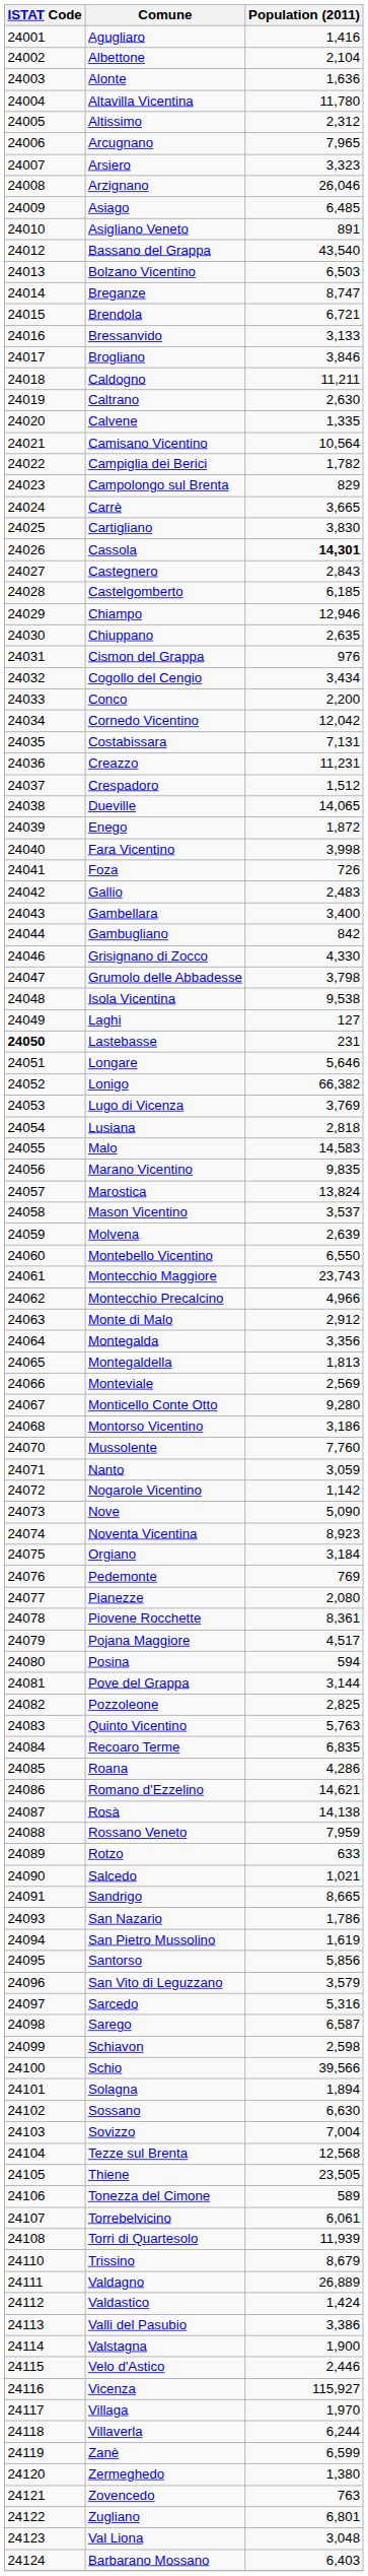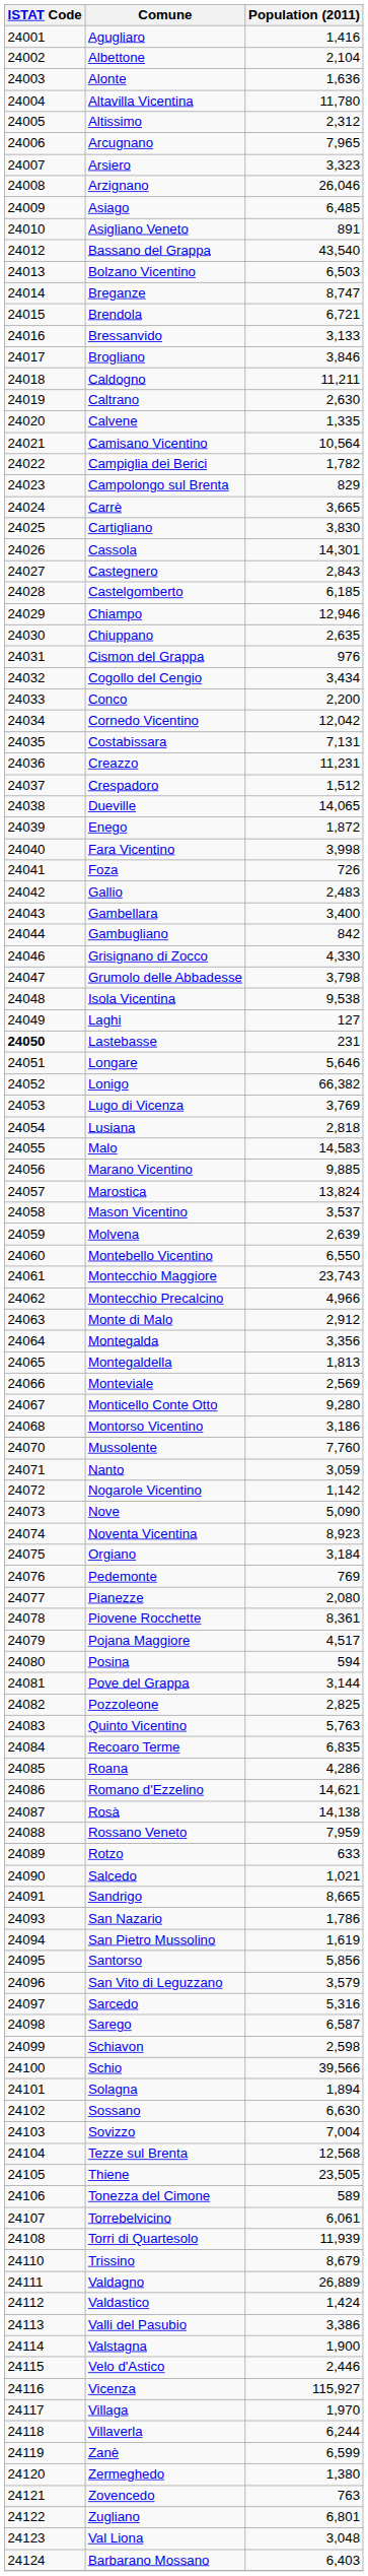 <table class="wikitable sortable">
 <tr>
 <th><a href='#'>ISTAT</a> Code</th>
 <th>Comune</th>
 <th>Population (2011)</th>
 </tr>
 <tr>
 <td>24001</td>
 <td><a href='#'>Agugliaro</a></td>
 <td align="right">1,416</td>
 </tr>
 <tr>
 <td>24002</td>
 <td><a href='#'>Albettone</a></td>
 <td align="right">2,104</td>
 </tr>
 <tr>
 <td>24003</td>
 <td><a href='#'>Alonte</a></td>
 <td align="right">1,636</td>
 </tr>
 <tr>
 <td>24004</td>
 <td><a href='#'>Altavilla Vicentina</a></td>
 <td align="right">11,780</td>
 </tr>
 <tr>
 <td>24005</td>
 <td><a href='#'>Altissimo</a></td>
 <td align="right">2,312</td>
 </tr>
 <tr>
 <td>24006</td>
 <td><a href='#'>Arcugnano</a></td>
 <td align="right">7,965</td>
 </tr>
 <tr>
 <td>24007</td>
 <td><a href='#'>Arsiero</a></td>
 <td align="right">3,323</td>
 </tr>
 <tr>
 <td>24008</td>
 <td><a href='#'>Arzignano</a></td>
 <td align="right">26,046</td>
 </tr>
 <tr>
 <td>24009</td>
 <td><a href='#'>Asiago</a></td>
 <td align="right">6,485</td>
 </tr>
 <tr>
 <td>24010</td>
 <td><a href='#'>Asigliano Veneto</a></td>
 <td align="right">891</td>
 </tr>
 <tr>
 <td>24012</td>
 <td><a href='#'>Bassano del Grappa</a></td>
 <td align="right">43,540</td>
 </tr>
 <tr>
 <td>24013</td>
 <td><a href='#'>Bolzano Vicentino</a></td>
 <td align="right">6,503</td>
 </tr>
 <tr>
 <td>24014</td>
 <td><a href='#'>Breganze</a></td>
 <td align="right">8,747</td>
 </tr>
 <tr>
 <td>24015</td>
 <td><a href='#'>Brendola</a></td>
 <td align="right">6,721</td>
 </tr>
 <tr>
 <td>24016</td>
 <td><a href='#'>Bressanvido</a></td>
 <td align="right">3,133</td>
 </tr>
 <tr>
 <td>24017</td>
 <td><a href='#'>Brogliano</a></td>
 <td align="right">3,846</td>
 </tr>
 <tr>
 <td>24018</td>
 <td><a href='#'>Caldogno</a></td>
 <td align="right">11,211</td>
 </tr>
 <tr>
 <td>24019</td>
 <td><a href='#'>Caltrano</a></td>
 <td align="right">2,630</td>
 </tr>
 <tr>
 <td>24020</td>
 <td><a href='#'>Calvene</a></td>
 <td align="right">1,335</td>
 </tr>
 <tr>
 <td>24021</td>
 <td><a href='#'>Camisano Vicentino</a></td>
 <td align="right">10,564</td>
 </tr>
 <tr>
 <td>24022</td>
 <td><a href='#'>Campiglia dei Berici</a></td>
 <td align="right">1,782</td>
 </tr>
 <tr>
 <td>24023</td>
 <td><a href='#'>Campolongo sul Brenta</a></td>
 <td align="right">829</td>
 </tr>
 <tr>
 <td>24024</td>
 <td><a href='#'>Carrè</a></td>
 <td align="right">3,665</td>
 </tr>
 <tr>
 <td>24025</td>
 <td><a href='#'>Cartigliano</a></td>
 <td align="right">3,830</td>
 </tr>
 <tr>
 <td>24026</td>
 <td><a href='#'>Cassola</a></td>
-<td align="right"><strong>14,301</strong></td>
+<td align="right">14,301</td>
 </tr>
 <tr>
 <td>24027</td>
 <td><a href='#'>Castegnero</a></td>
 <td align="right">2,843</td>
 </tr>
 <tr>
 <td>24028</td>
 <td><a href='#'>Castelgomberto</a></td>
 <td align="right">6,185</td>
 </tr>
 <tr>
 <td>24029</td>
 <td><a href='#'>Chiampo</a></td>
 <td align="right">12,946</td>
 </tr>
 <tr>
 <td>24030</td>
 <td><a href='#'>Chiuppano</a></td>
 <td align="right">2,635</td>
 </tr>
 <tr>
 <td>24031</td>
 <td><a href='#'>Cismon del Grappa</a></td>
 <td align="right">976</td>
 </tr>
 <tr>
 <td>24032</td>
 <td><a href='#'>Cogollo del Cengio</a></td>
 <td align="right">3,434</td>
 </tr>
 <tr>
 <td>24033</td>
 <td><a href='#'>Conco</a></td>
 <td align="right">2,200</td>
 </tr>
 <tr>
 <td>24034</td>
 <td><a href='#'>Cornedo Vicentino</a></td>
 <td align="right">12,042</td>
 </tr>
 <tr>
 <td>24035</td>
 <td><a href='#'>Costabissara</a></td>
 <td align="right">7,131</td>
 </tr>
 <tr>
 <td>24036</td>
 <td><a href='#'>Creazzo</a></td>
 <td align="right">11,231</td>
 </tr>
 <tr>
 <td>24037</td>
 <td><a href='#'>Crespadoro</a></td>
 <td align="right">1,512</td>
 </tr>
 <tr>
 <td>24038</td>
 <td><a href='#'>Dueville</a></td>
 <td align="right">14,065</td>
 </tr>
 <tr>
 <td>24039</td>
 <td><a href='#'>Enego</a></td>
 <td align="right">1,872</td>
 </tr>
 <tr>
 <td>24040</td>
 <td><a href='#'>Fara Vicentino</a></td>
 <td align="right">3,998</td>
 </tr>
 <tr>
 <td>24041</td>
 <td><a href='#'>Foza</a></td>
 <td align="right">726</td>
 </tr>
 <tr>
 <td>24042</td>
 <td><a href='#'>Gallio</a></td>
 <td align="right">2,483</td>
 </tr>
 <tr>
 <td>24043</td>
 <td><a href='#'>Gambellara</a></td>
 <td align="right">3,400</td>
 </tr>
 <tr>
 <td>24044</td>
 <td><a href='#'>Gambugliano</a></td>
 <td align="right">842</td>
 </tr>
 <tr>
 <td>24046</td>
 <td><a href='#'>Grisignano di Zocco</a></td>
 <td align="right">4,330</td>
 </tr>
 <tr>
 <td>24047</td>
 <td><a href='#'>Grumolo delle Abbadesse</a></td>
 <td align="right">3,798</td>
 </tr>
 <tr>
 <td>24048</td>
 <td><a href='#'>Isola Vicentina</a></td>
 <td align="right">9,538</td>
 </tr>
 <tr>
 <td>24049</td>
 <td><a href='#'>Laghi</a></td>
 <td align="right">127</td>
 </tr>
 <tr>
 <td><strong>24050</strong></td>
 <td><a href='#'>Lastebasse</a></td>
 <td align="right">231</td>
 </tr>
 <tr>
 <td>24051</td>
 <td><a href='#'>Longare</a></td>
 <td align="right">5,646</td>
 </tr>
 <tr>
 <td>24052</td>
 <td><a href='#'>Lonigo</a></td>
 <td align="right">66,382</td>
 </tr>
 <tr>
 <td>24053</td>
 <td><a href='#'>Lugo di Vicenza</a></td>
 <td align="right">3,769</td>
 </tr>
 <tr>
 <td>24054</td>
 <td><a href='#'>Lusiana</a></td>
 <td align="right">2,818</td>
 </tr>
 <tr>
 <td>24055</td>
 <td><a href='#'>Malo</a></td>
 <td align="right">14,583</td>
 </tr>
 <tr>
 <td>24056</td>
 <td><a href='#'>Marano Vicentino</a></td>
-<td align="right">9,835</td>
+<td align="right">9,885</td>
 </tr>
 <tr>
 <td>24057</td>
 <td><a href='#'>Marostica</a></td>
 <td align="right">13,824</td>
 </tr>
 <tr>
 <td>24058</td>
 <td><a href='#'>Mason Vicentino</a></td>
 <td align="right">3,537</td>
 </tr>
 <tr>
 <td>24059</td>
 <td><a href='#'>Molvena</a></td>
 <td align="right">2,639</td>
 </tr>
 <tr>
 <td>24060</td>
 <td><a href='#'>Montebello Vicentino</a></td>
 <td align="right">6,550</td>
 </tr>
 <tr>
 <td>24061</td>
 <td><a href='#'>Montecchio Maggiore</a></td>
 <td align="right">23,743</td>
 </tr>
 <tr>
 <td>24062</td>
 <td><a href='#'>Montecchio Precalcino</a></td>
 <td align="right">4,966</td>
 </tr>
 <tr>
 <td>24063</td>
 <td><a href='#'>Monte di Malo</a></td>
 <td align="right">2,912</td>
 </tr>
 <tr>
 <td>24064</td>
 <td><a href='#'>Montegalda</a></td>
 <td align="right">3,356</td>
 </tr>
 <tr>
 <td>24065</td>
 <td><a href='#'>Montegaldella</a></td>
 <td align="right">1,813</td>
 </tr>
 <tr>
 <td>24066</td>
 <td><a href='#'>Monteviale</a></td>
 <td align="right">2,569</td>
 </tr>
 <tr>
 <td>24067</td>
 <td><a href='#'>Monticello Conte Otto</a></td>
 <td align="right">9,280</td>
 </tr>
 <tr>
 <td>24068</td>
 <td><a href='#'>Montorso Vicentino</a></td>
 <td align="right">3,186</td>
 </tr>
 <tr>
 <td>24070</td>
 <td><a href='#'>Mussolente</a></td>
 <td align="right">7,760</td>
 </tr>
 <tr>
 <td>24071</td>
 <td><a href='#'>Nanto</a></td>
 <td align="right">3,059</td>
 </tr>
 <tr>
 <td>24072</td>
 <td><a href='#'>Nogarole Vicentino</a></td>
 <td align="right">1,142</td>
 </tr>
 <tr>
 <td>24073</td>
 <td><a href='#'>Nove</a></td>
 <td align="right">5,090</td>
 </tr>
 <tr>
 <td>24074</td>
 <td><a href='#'>Noventa Vicentina</a></td>
 <td align="right">8,923</td>
 </tr>
 <tr>
 <td>24075</td>
 <td><a href='#'>Orgiano</a></td>
 <td align="right">3,184</td>
 </tr>
 <tr>
 <td>24076</td>
 <td><a href='#'>Pedemonte</a></td>
 <td align="right">769</td>
 </tr>
 <tr>
 <td>24077</td>
 <td><a href='#'>Pianezze</a></td>
 <td align="right">2,080</td>
 </tr>
 <tr>
 <td>24078</td>
 <td><a href='#'>Piovene Rocchette</a></td>
 <td align="right">8,361</td>
 </tr>
 <tr>
 <td>24079</td>
 <td><a href='#'>Pojana Maggiore</a></td>
 <td align="right">4,517</td>
 </tr>
 <tr>
 <td>24080</td>
 <td><a href='#'>Posina</a></td>
 <td align="right">594</td>
 </tr>
 <tr>
 <td>24081</td>
 <td><a href='#'>Pove del Grappa</a></td>
 <td align="right">3,144</td>
 </tr>
 <tr>
 <td>24082</td>
 <td><a href='#'>Pozzoleone</a></td>
 <td align="right">2,825</td>
 </tr>
 <tr>
 <td>24083</td>
 <td><a href='#'>Quinto Vicentino</a></td>
 <td align="right">5,763</td>
 </tr>
 <tr>
 <td>24084</td>
 <td><a href='#'>Recoaro Terme</a></td>
 <td align="right">6,835</td>
 </tr>
 <tr>
 <td>24085</td>
 <td><a href='#'>Roana</a></td>
 <td align="right">4,286</td>
 </tr>
 <tr>
 <td>24086</td>
 <td><a href='#'>Romano d'Ezzelino</a></td>
 <td align="right">14,621</td>
 </tr>
 <tr>
 <td>24087</td>
 <td><a href='#'>Rosà</a></td>
 <td align="right">14,138</td>
 </tr>
 <tr>
 <td>24088</td>
 <td><a href='#'>Rossano Veneto</a></td>
 <td align="right">7,959</td>
 </tr>
 <tr>
 <td>24089</td>
 <td><a href='#'>Rotzo</a></td>
 <td align="right">633</td>
 </tr>
 <tr>
 <td>24090</td>
 <td><a href='#'>Salcedo</a></td>
 <td align="right">1,021</td>
 </tr>
 <tr>
 <td>24091</td>
 <td><a href='#'>Sandrigo</a></td>
 <td align="right">8,665</td>
 </tr>
 <tr>
 <td>24093</td>
 <td><a href='#'>San Nazario</a></td>
 <td align="right">1,786</td>
 </tr>
 <tr>
 <td>24094</td>
 <td><a href='#'>San Pietro Mussolino</a></td>
 <td align="right">1,619</td>
 </tr>
 <tr>
 <td>24095</td>
 <td><a href='#'>Santorso</a></td>
 <td align="right">5,856</td>
 </tr>
 <tr>
 <td>24096</td>
 <td><a href='#'>San Vito di Leguzzano</a></td>
 <td align="right">3,579</td>
 </tr>
 <tr>
 <td>24097</td>
 <td><a href='#'>Sarcedo</a></td>
 <td align="right">5,316</td>
 </tr>
 <tr>
 <td>24098</td>
 <td><a href='#'>Sarego</a></td>
 <td align="right">6,587</td>
 </tr>
 <tr>
 <td>24099</td>
 <td><a href='#'>Schiavon</a></td>
 <td align="right">2,598</td>
 </tr>
 <tr>
 <td>24100</td>
 <td><a href='#'>Schio</a></td>
 <td align="right">39,566</td>
 </tr>
 <tr>
 <td>24101</td>
 <td><a href='#'>Solagna</a></td>
 <td align="right">1,894</td>
 </tr>
 <tr>
 <td>24102</td>
 <td><a href='#'>Sossano</a></td>
 <td align="right">6,630</td>
 </tr>
 <tr>
 <td>24103</td>
 <td><a href='#'>Sovizzo</a></td>
 <td align="right">7,004</td>
 </tr>
 <tr>
 <td>24104</td>
 <td><a href='#'>Tezze sul Brenta</a></td>
 <td align="right">12,568</td>
 </tr>
 <tr>
 <td>24105</td>
 <td><a href='#'>Thiene</a></td>
 <td align="right">23,505</td>
 </tr>
 <tr>
 <td>24106</td>
 <td><a href='#'>Tonezza del Cimone</a></td>
 <td align="right">589</td>
 </tr>
 <tr>
 <td>24107</td>
 <td><a href='#'>Torrebelvicino</a></td>
 <td align="right">6,061</td>
 </tr>
 <tr>
 <td>24108</td>
 <td><a href='#'>Torri di Quartesolo</a></td>
 <td align="right">11,939</td>
 </tr>
 <tr>
 <td>24110</td>
 <td><a href='#'>Trissino</a></td>
 <td align="right">8,679</td>
 </tr>
 <tr>
 <td>24111</td>
 <td><a href='#'>Valdagno</a></td>
 <td align="right">26,889</td>
 </tr>
 <tr>
 <td>24112</td>
 <td><a href='#'>Valdastico</a></td>
 <td align="right">1,424</td>
 </tr>
 <tr>
 <td>24113</td>
 <td><a href='#'>Valli del Pasubio</a></td>
 <td align="right">3,386</td>
 </tr>
 <tr>
 <td>24114</td>
 <td><a href='#'>Valstagna</a></td>
 <td align="right">1,900</td>
 </tr>
 <tr>
 <td>24115</td>
 <td><a href='#'>Velo d'Astico</a></td>
 <td align="right">2,446</td>
 </tr>
 <tr>
 <td>24116</td>
 <td><a href='#'>Vicenza</a></td>
 <td align="right">115,927</td>
 </tr>
 <tr>
 <td>24117</td>
 <td><a href='#'>Villaga</a></td>
 <td align="right">1,970</td>
 </tr>
 <tr>
 <td>24118</td>
 <td><a href='#'>Villaverla</a></td>
 <td align="right">6,244</td>
 </tr>
 <tr>
 <td>24119</td>
 <td><a href='#'>Zanè</a></td>
 <td align="right">6,599</td>
 </tr>
 <tr>
 <td>24120</td>
 <td><a href='#'>Zermeghedo</a></td>
 <td align="right">1,380</td>
 </tr>
 <tr>
 <td>24121</td>
 <td><a href='#'>Zovencedo</a></td>
 <td align="right">763</td>
 </tr>
 <tr>
 <td>24122</td>
 <td><a href='#'>Zugliano</a></td>
 <td align="right">6,801</td>
 </tr>
 <tr>
 <td>24123</td>
 <td><a href='#'>Val Liona</a></td>
 <td align="right">3,048</td>
 </tr>
 <tr>
 <td>24124</td>
 <td><a href='#'>Barbarano Mossano</a></td>
 <td align="right">6,403</td>
 </tr>
 <tr>
 </tr>
 </table>
